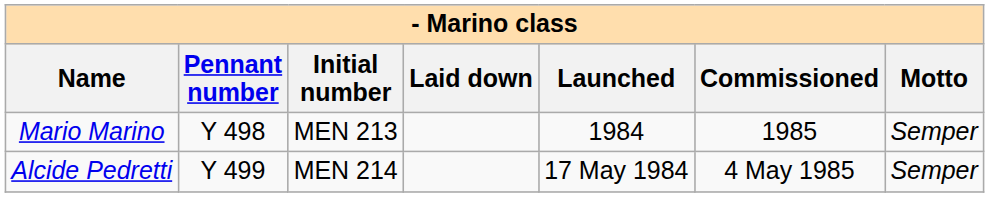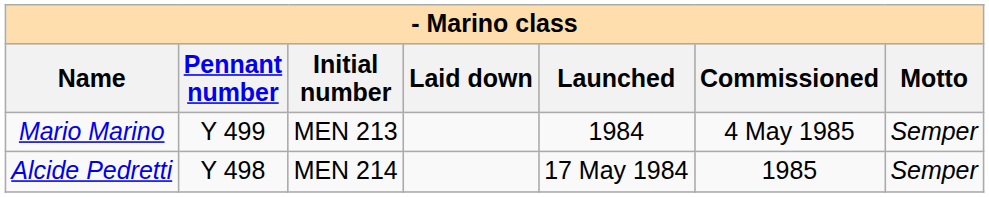 <table border="1" class="sortable wikitable" style="margin:1em auto;">
 <tr>
 <th colspan="11" style="background:#ffdead;"> - Marino class</th>
 </tr>
 <tr>
 <th>Name</th>
 <th><a href='#'>Pennant<br>number</a></th>
 <th>Initial<br>number</th>
 <th>Laid down</th>
 <th>Launched</th>
 <th>Commissioned</th>
 <th>Motto</th>
 </tr>
 <tr>
 <td align="center"><em><a href='#'>Mario Marino</a></em></td>
-<td align="center">Y 498</td>
+<td align="center">Y 499</td>
 <td align="center">MEN 213</td>
 <td align="center"></td>
 <td align="center">1984</td>
-<td align="center">1985</td>
+<td align="center">4 May 1985</td>
 <td align="center"><em>Semper</em></td>
 </tr>
 <tr>
 <td align="center"><em><a href='#'>Alcide Pedretti</a></em></td>
-<td align="center">Y 499</td>
+<td align="center">Y 498</td>
 <td align="center">MEN 214</td>
 <td align="center"></td>
 <td align="center">17 May 1984</td>
-<td align="center">4 May 1985</td>
+<td align="center">1985</td>
 <td align="center"><em>Semper</em></td>
 </tr>
 </table>
